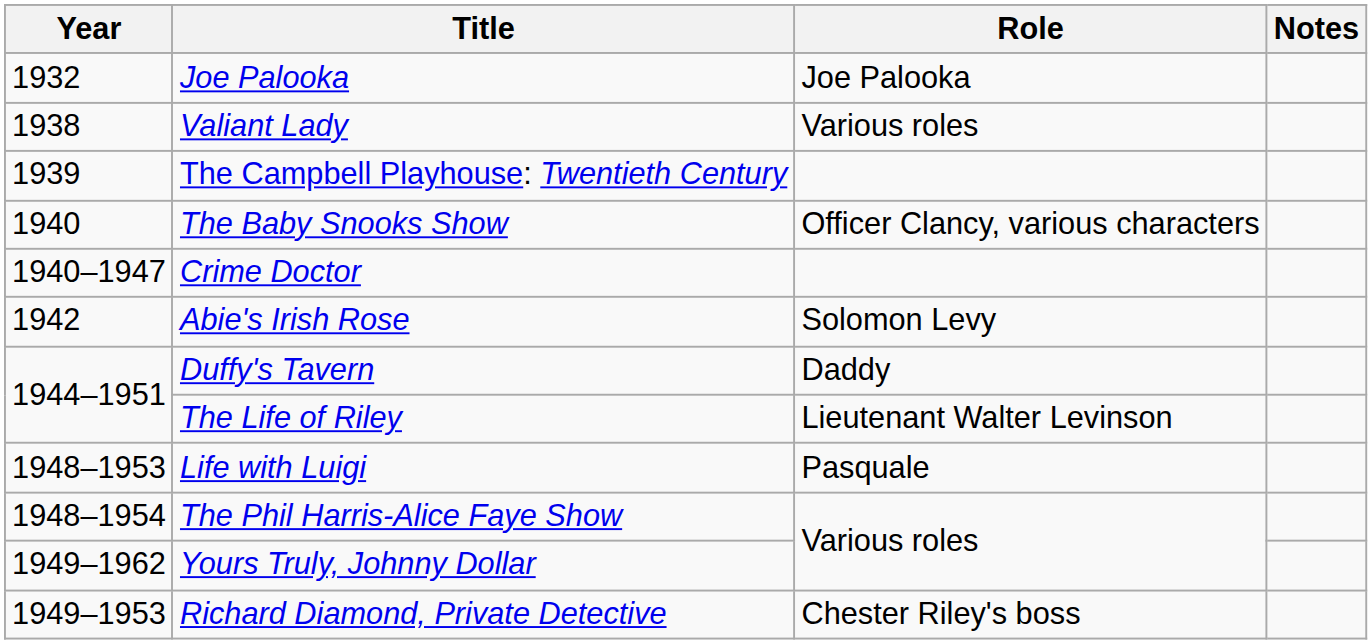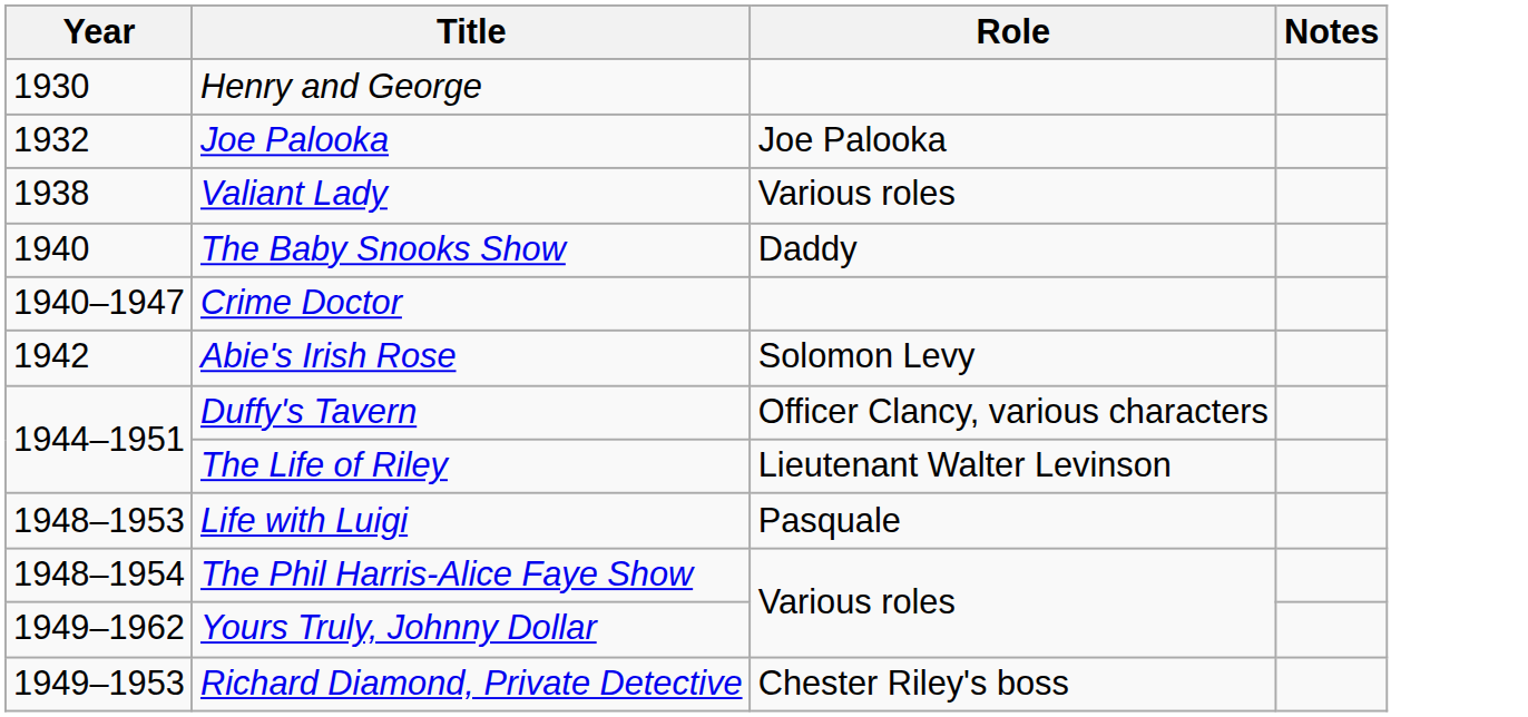 <table class="wikitable sortable">
 <tr>
 <th>Year</th>
 <th>Title</th>
 <th>Role</th>
 <th class="unsortable">Notes</th>
+</tr>
+<tr>
+<td>1930</td>
+<td><em>Henry and George</em></td>
+<td></td>
+<td></td>
 </tr>
 <tr>
 <td>1932</td>
 <td><em><a href='#'>Joe Palooka</a></em></td>
 <td>Joe Palooka</td>
 <td></td>
 </tr>
 <tr>
 <td>1938</td>
 <td><em><a href='#'>Valiant Lady</a></em></td>
 <td>Various roles</td>
 <td></td>
 </tr>
 <tr>
-<td>1939</td>
-<td><a href='#'>The Campbell Playhouse</a>: <em><a href='#'>Twentieth Century</a></em></td>
-<td></td>
-<td></td>
-</tr>
-<tr>
 <td>1940</td>
 <td><em><a href='#'>The Baby Snooks Show</a></em></td>
-<td>Officer Clancy, various characters</td>
+<td>Daddy</td>
 <td></td>
 </tr>
 <tr>
 <td>1940–1947</td>
 <td><em><a href='#'>Crime Doctor</a></em></td>
 <td></td>
 <td></td>
 </tr>
 <tr>
 <td>1942</td>
 <td><em><a href='#'>Abie's Irish Rose</a></em></td>
 <td>Solomon Levy</td>
 <td></td>
 </tr>
 <tr>
 <td rowspan="2">1944–1951</td>
 <td><em><a href='#'>Duffy's Tavern</a></em></td>
-<td>Daddy</td>
+<td>Officer Clancy, various characters</td>
 <td></td>
 </tr>
 <tr>
 <td><em><a href='#'>The Life of Riley</a></em></td>
 <td>Lieutenant Walter Levinson</td>
 <td></td>
 </tr>
 <tr>
 <td>1948–1953</td>
 <td><em><a href='#'>Life with Luigi</a></em></td>
 <td>Pasquale</td>
 <td></td>
 </tr>
 <tr>
 <td>1948–1954</td>
 <td><em><a href='#'>The Phil Harris-Alice Faye Show</a></em></td>
 <td rowspan="2">Various roles</td>
 <td></td>
 </tr>
 <tr>
 <td>1949–1962</td>
 <td><em><a href='#'>Yours Truly, Johnny Dollar</a></em></td>
 <td></td>
 </tr>
 <tr>
 <td>1949–1953</td>
 <td><em><a href='#'>Richard Diamond, Private Detective</a></em></td>
 <td>Chester Riley's boss</td>
 <td></td>
 </tr>
 </table>
